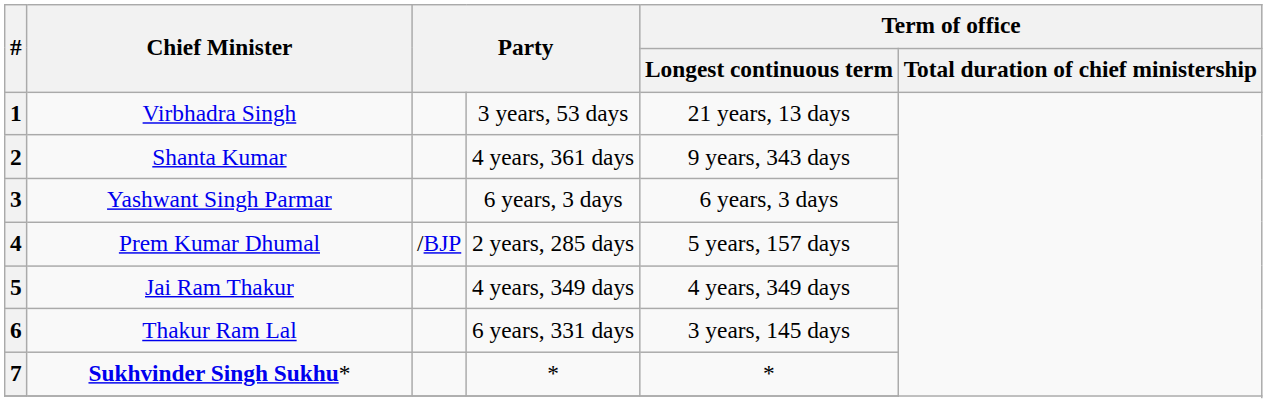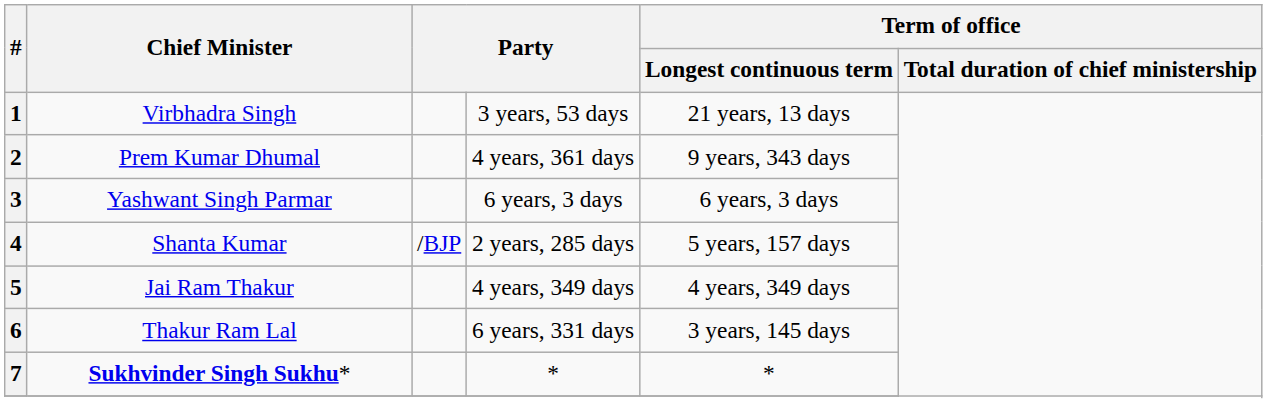 <table class="wikitable sortable" style="line-height:1.4em; text-align:center">
 <tr>
 <th data-sort-type=number rowspan = "2">#</th>
 <th rowspan="2" style="width:16em">Chief Minister</th>
 <th rowspan="2" colspan=2 style="width:8em">Party</th>
 <th colspan="2">Term of office</th>
 </tr>
 <tr>
 <th>Longest continuous term</th>
 <th>Total duration of chief ministership</th>
 </tr>
 <tr>
 <th data-sort-value="1">1</th>
 <td><a href='#'>Virbhadra Singh</a></td>
 <td></td>
 <td>3 years, 53 days</td>
 <td>21 years, 13 days</td>
 </tr>
 <tr>
 <th data-sort-value="2">2</th>
-<td><a href='#'>Shanta Kumar</a></td>
+<td><a href='#'>Prem Kumar Dhumal</a></td>
 <td></td>
 <td>4 years, 361 days</td>
 <td>9 years, 343 days</td>
 </tr>
 <tr>
 <th data-sort-value="3">3</th>
 <td><a href='#'>Yashwant Singh Parmar</a></td>
 <td></td>
 <td>6 years, 3 days</td>
 <td>6 years, 3 days</td>
 </tr>
 <tr>
 <th data-sort-value="4">4</th>
-<td><a href='#'>Prem Kumar Dhumal</a></td>
+<td><a href='#'>Shanta Kumar</a></td>
 <td>/<a href='#'>BJP</a></td>
 <td>2 years, 285 days</td>
 <td>5 years, 157 days</td>
 </tr>
 <tr>
 <th data-sort-value="5">5</th>
 <td><a href='#'>Jai Ram Thakur</a></td>
 <td></td>
 <td>4 years, 349 days</td>
 <td>4 years, 349 days</td>
 </tr>
 <tr>
 <th data-sort-value="6">6</th>
 <td><a href='#'>Thakur Ram Lal</a></td>
 <td></td>
 <td>6 years, 331 days</td>
 <td>3 years, 145 days</td>
 </tr>
 <tr>
 <th data-sort-value="7">7</th>
 <td><strong><a href='#'>Sukhvinder Singh Sukhu</a></strong>*</td>
 <td></td>
 <td><strong></strong>*</td>
 <td><strong></strong>*</td>
 </tr>
 <tr>
 </tr>
 </table>
